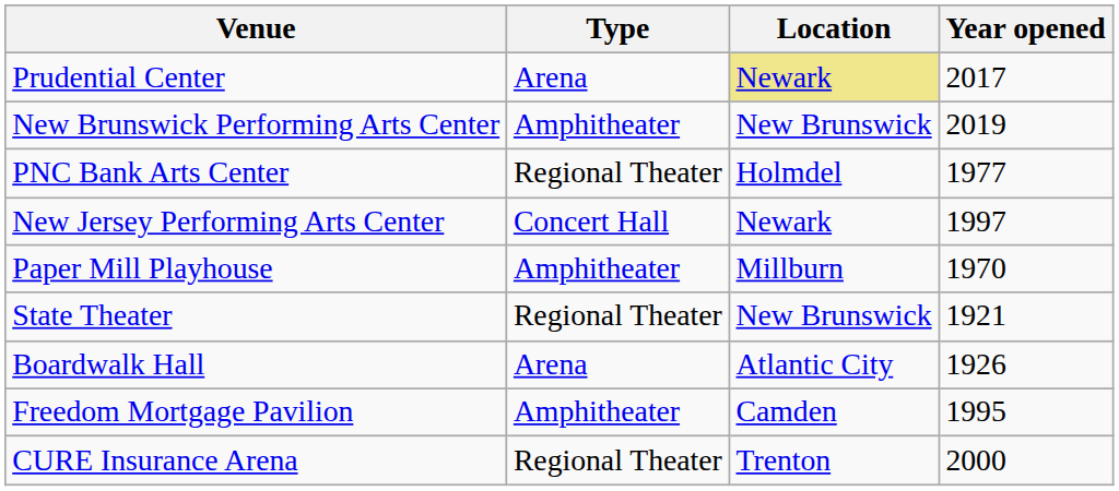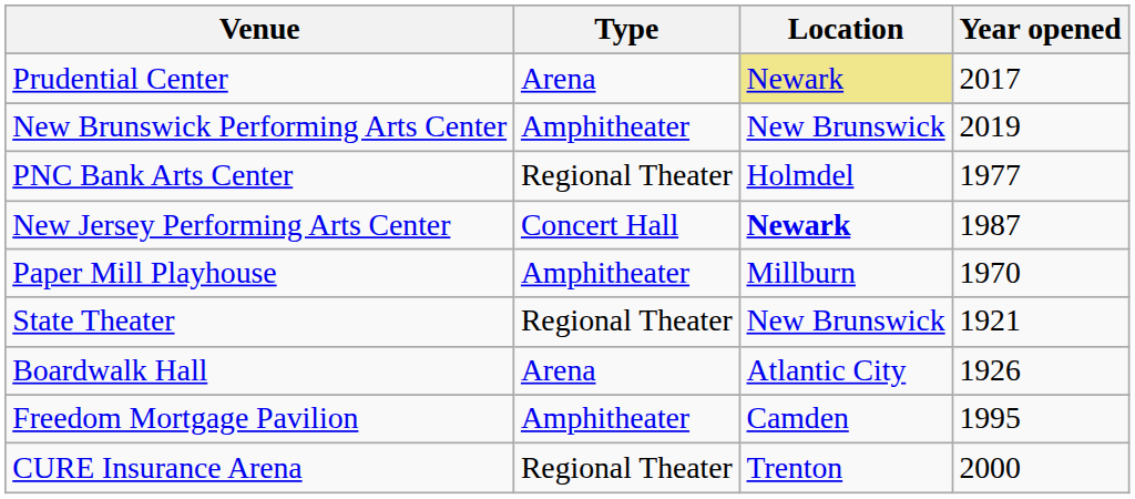 <table class="wikitable">
 <tr>
 <th>Venue</th>
 <th>Type</th>
 <th>Location</th>
 <th>Year opened</th>
 </tr>
 <tr>
 <td><a href='#'>Prudential Center</a></td>
 <td><a href='#'>Arena</a></td>
 <td style="background: khaki;"><a href='#'>Newark</a></td>
 <td>2017</td>
 </tr>
 <tr>
 <td><a href='#'>New Brunswick Performing Arts Center</a></td>
 <td><a href='#'>Amphitheater</a></td>
 <td><a href='#'>New Brunswick</a></td>
 <td>2019</td>
 </tr>
 <tr>
 <td><a href='#'>PNC Bank Arts Center</a></td>
 <td>Regional Theater</td>
 <td><a href='#'>Holmdel</a></td>
 <td>1977</td>
 </tr>
 <tr>
 <td><a href='#'>New Jersey Performing Arts Center</a></td>
 <td><a href='#'>Concert Hall</a></td>
-<td><a href='#'>Newark</a></td>
-<td>1997</td>
+<td><strong><a href='#'>Newark</a></strong></td>
+<td>1987</td>
 </tr>
 <tr>
 <td><a href='#'>Paper Mill Playhouse</a></td>
 <td><a href='#'>Amphitheater</a></td>
 <td><a href='#'>Millburn</a></td>
 <td>1970</td>
 </tr>
 <tr>
 <td><a href='#'>State Theater</a></td>
 <td>Regional Theater</td>
 <td><a href='#'>New Brunswick</a></td>
 <td>1921</td>
 </tr>
 <tr>
 <td><a href='#'>Boardwalk Hall</a></td>
 <td><a href='#'>Arena</a></td>
 <td><a href='#'>Atlantic City</a></td>
 <td>1926</td>
 </tr>
 <tr>
 <td><a href='#'>Freedom Mortgage Pavilion</a></td>
 <td><a href='#'>Amphitheater</a></td>
 <td><a href='#'>Camden</a></td>
 <td>1995</td>
 </tr>
 <tr>
 <td><a href='#'>CURE Insurance Arena</a></td>
 <td>Regional Theater</td>
 <td><a href='#'>Trenton</a></td>
 <td>2000</td>
 </tr>
 </table>
